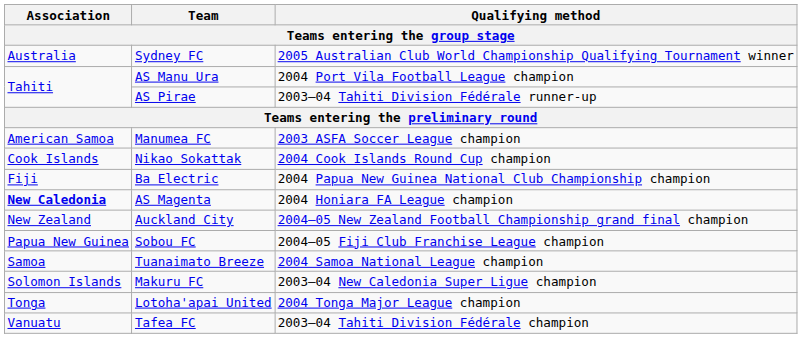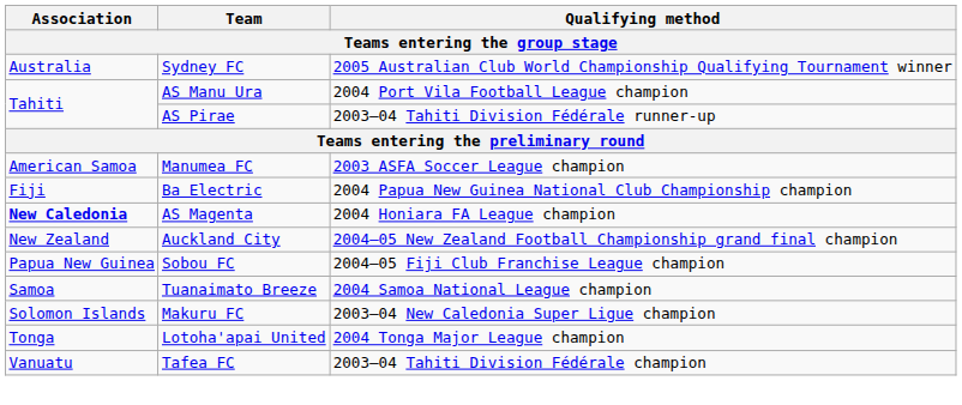 <table class="wikitable">
 <tr>
 <th>Association</th>
 <th>Team</th>
 <th>Qualifying method</th>
 </tr>
 <tr>
 <th colspan=3>Teams entering the <a href='#'>group stage</a></th>
 </tr>
 <tr>
 <td> <a href='#'>Australia</a></td>
 <td><a href='#'>Sydney FC</a></td>
 <td><a href='#'>2005 Australian Club World Championship Qualifying Tournament</a> winner</td>
 </tr>
 <tr>
 <td rowspan=2> <a href='#'>Tahiti</a></td>
 <td><a href='#'>AS Manu Ura</a></td>
 <td>2004 <a href='#'>Port Vila Football League</a> champion</td>
 </tr>
 <tr>
 <td><a href='#'>AS Pirae</a></td>
 <td>2003–04 <a href='#'>Tahiti Division Fédérale</a> runner-up</td>
 </tr>
 <tr>
 <th colspan=3>Teams entering the <a href='#'>preliminary round</a></th>
 </tr>
 <tr>
 <td> <a href='#'>American Samoa</a></td>
 <td><a href='#'>Manumea FC</a></td>
 <td><a href='#'>2003 ASFA Soccer League</a> champion</td>
-</tr>
-<tr>
-<td> <a href='#'>Cook Islands</a></td>
-<td><a href='#'>Nikao Sokattak</a></td>
-<td><a href='#'>2004 Cook Islands Round Cup</a> champion</td>
 </tr>
 <tr>
 <td> <a href='#'>Fiji</a></td>
 <td><a href='#'>Ba Electric</a></td>
 <td>2004 <a href='#'>Papua New Guinea National Club Championship</a> champion</td>
 </tr>
 <tr>
 <td><strong> <a href='#'>New Caledonia</a></strong></td>
 <td><a href='#'>AS Magenta</a></td>
 <td>2004 <a href='#'>Honiara FA League</a> champion</td>
 </tr>
 <tr>
 <td> <a href='#'>New Zealand</a></td>
 <td><a href='#'>Auckland City</a></td>
 <td><a href='#'>2004–05 New Zealand Football Championship grand final</a> champion</td>
 </tr>
 <tr>
 <td> <a href='#'>Papua New Guinea</a></td>
 <td><a href='#'>Sobou FC</a></td>
 <td>2004–05 <a href='#'>Fiji Club Franchise League</a> champion</td>
 </tr>
 <tr>
 <td> <a href='#'>Samoa</a></td>
 <td><a href='#'>Tuanaimato Breeze</a></td>
 <td><a href='#'>2004 Samoa National League</a> champion</td>
 </tr>
 <tr>
 <td> <a href='#'>Solomon Islands</a></td>
 <td><a href='#'>Makuru FC</a></td>
 <td>2003–04 <a href='#'>New Caledonia Super Ligue</a> champion</td>
 </tr>
 <tr>
 <td> <a href='#'>Tonga</a></td>
 <td><a href='#'>Lotoha'apai United</a></td>
 <td><a href='#'>2004 Tonga Major League</a> champion</td>
 </tr>
 <tr>
 <td> <a href='#'>Vanuatu</a></td>
 <td><a href='#'>Tafea FC</a></td>
 <td>2003–04 <a href='#'>Tahiti Division Fédérale</a> champion</td>
 </tr>
 </table>
